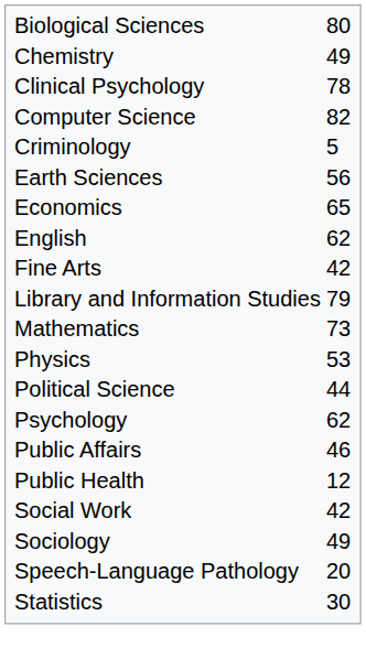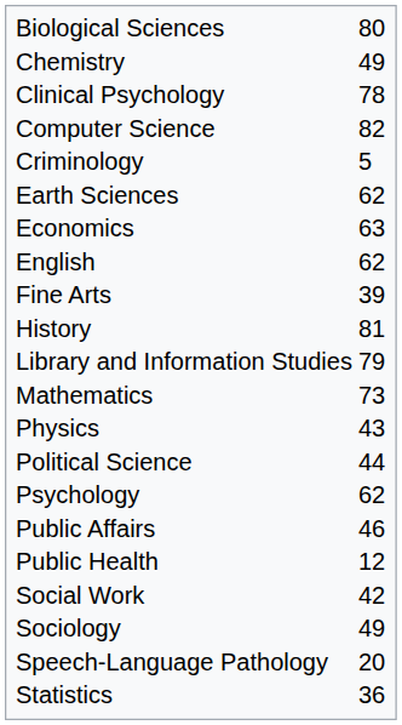 <table class="floatright" style="width: auto; background-color:#f8f9fa; border: 1px solid #a2a9b1; color:black; padding:0.2em;">
 <tr>
 <td>Biological Sciences</td>
 <td>80</td>
 </tr>
 <tr>
 <td>Chemistry</td>
 <td>49</td>
 </tr>
 <tr>
 <td>Clinical Psychology</td>
 <td>78</td>
 </tr>
 <tr>
 <td>Computer Science</td>
 <td>82</td>
 </tr>
 <tr>
 <td>Criminology</td>
 <td>5</td>
 </tr>
 <tr>
 <td>Earth Sciences</td>
-<td>56</td>
+<td>62</td>
 </tr>
 <tr>
 <td>Economics</td>
-<td>65</td>
+<td>63</td>
 </tr>
 <tr>
 <td>English</td>
 <td>62</td>
 </tr>
 <tr>
 <td>Fine Arts</td>
-<td>42</td>
+<td>39</td>
+</tr>
+<tr>
+<td>History</td>
+<td>81</td>
 </tr>
 <tr>
 <td>Library and Information Studies</td>
 <td>79</td>
 </tr>
 <tr>
 <td>Mathematics</td>
 <td>73</td>
 </tr>
 <tr>
 <td>Physics</td>
-<td>53</td>
+<td>43</td>
 </tr>
 <tr>
 <td>Political Science</td>
 <td>44</td>
 </tr>
 <tr>
 <td>Psychology</td>
 <td>62</td>
 </tr>
 <tr>
 <td>Public Affairs</td>
 <td>46</td>
 </tr>
 <tr>
 <td>Public Health</td>
 <td>12</td>
 </tr>
 <tr>
 <td>Social Work</td>
 <td>42</td>
 </tr>
 <tr>
 <td>Sociology</td>
 <td>49</td>
 </tr>
 <tr>
 <td>Speech-Language Pathology</td>
 <td>20</td>
 </tr>
 <tr>
 <td>Statistics</td>
-<td>30</td>
+<td>36</td>
 </tr>
 </table>
